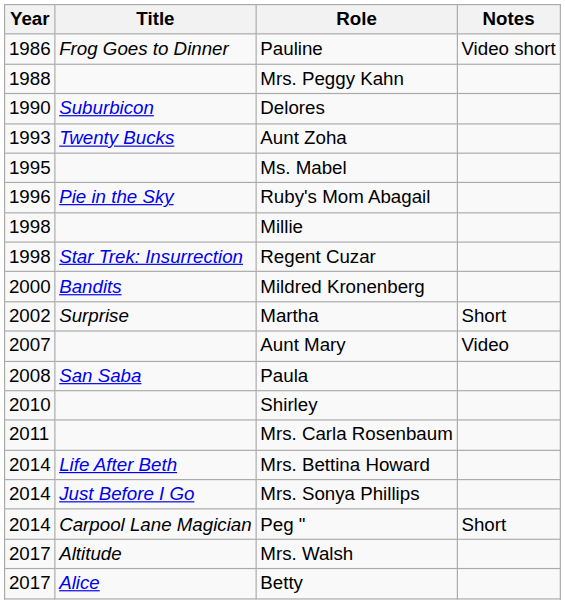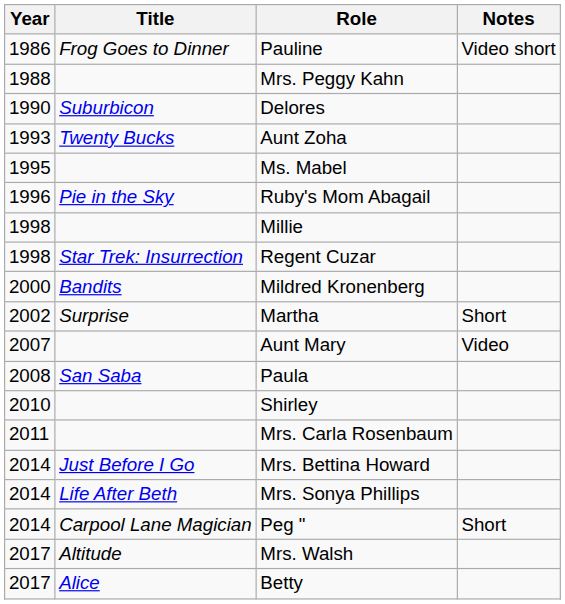 <table class="wikitable sortable">
 <tr>
 <th>Year</th>
 <th>Title</th>
 <th>Role</th>
 <th class="unsortable">Notes</th>
 </tr>
 <tr>
 <td>1986</td>
 <td><em>Frog Goes to Dinner</em></td>
 <td>Pauline</td>
 <td>Video short</td>
 </tr>
 <tr>
 <td>1988</td>
 <td><em></em></td>
 <td>Mrs. Peggy Kahn</td>
 <td></td>
 </tr>
 <tr>
 <td>1990</td>
 <td><em><a href='#'>Suburbicon</a></em></td>
 <td>Delores</td>
 <td></td>
 </tr>
 <tr>
 <td>1993</td>
 <td><em><a href='#'>Twenty Bucks</a></em></td>
 <td>Aunt Zoha</td>
 <td></td>
 </tr>
 <tr>
 <td>1995</td>
 <td><em></em></td>
 <td>Ms. Mabel</td>
 <td></td>
 </tr>
 <tr>
 <td>1996</td>
 <td><em><a href='#'>Pie in the Sky</a></em></td>
 <td>Ruby's Mom Abagail</td>
 <td></td>
 </tr>
 <tr>
 <td>1998</td>
 <td><em></em></td>
 <td>Millie</td>
 <td></td>
 </tr>
 <tr>
 <td>1998</td>
 <td><em><a href='#'>Star Trek: Insurrection</a></em></td>
 <td>Regent Cuzar</td>
 <td></td>
 </tr>
 <tr>
 <td>2000</td>
 <td><em><a href='#'>Bandits</a></em></td>
 <td>Mildred Kronenberg</td>
 <td></td>
 </tr>
 <tr>
 <td>2002</td>
 <td><em>Surprise</em></td>
 <td>Martha</td>
 <td>Short</td>
 </tr>
 <tr>
 <td>2007</td>
 <td><em></em></td>
 <td>Aunt Mary</td>
 <td>Video</td>
 </tr>
 <tr>
 <td>2008</td>
 <td><em><a href='#'>San Saba</a></em></td>
 <td>Paula</td>
 <td></td>
 </tr>
 <tr>
 <td>2010</td>
 <td><em></em></td>
 <td>Shirley</td>
 <td></td>
 </tr>
 <tr>
 <td>2011</td>
 <td><em></em></td>
 <td>Mrs. Carla Rosenbaum</td>
 <td></td>
 </tr>
 <tr>
 <td>2014</td>
-<td><em><a href='#'>Life After Beth</a></em></td>
+<td><em><a href='#'>Just Before I Go</a></em></td>
 <td>Mrs. Bettina Howard</td>
 <td></td>
 </tr>
 <tr>
 <td>2014</td>
-<td><em><a href='#'>Just Before I Go</a></em></td>
+<td><em><a href='#'>Life After Beth</a></em></td>
 <td>Mrs. Sonya Phillips</td>
 <td></td>
 </tr>
 <tr>
 <td>2014</td>
 <td><em>Carpool Lane Magician</em></td>
 <td>Peg "</td>
 <td>Short</td>
 </tr>
 <tr>
 <td>2017</td>
 <td><em>Altitude</em></td>
 <td>Mrs. Walsh</td>
 <td></td>
 </tr>
 <tr>
 <td>2017</td>
 <td><em><a href='#'>Alice</a></em></td>
 <td>Betty</td>
 <td></td>
 </tr>
 </table>
